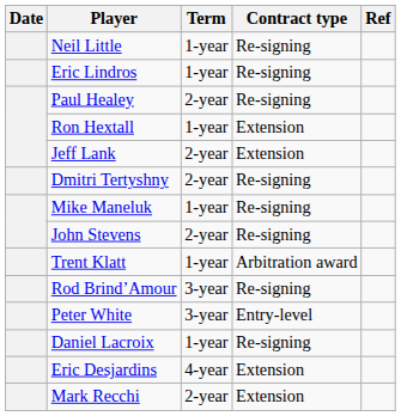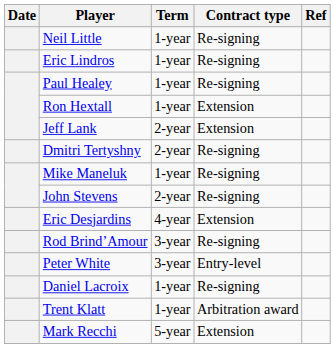 <table class="wikitable plainrowheaders">
 <tr style="background:#ddd; text-align:center;">
 <th>Date</th>
 <th>Player</th>
 <th>Term</th>
 <th>Contract type</th>
 <th>Ref</th>
 </tr>
 <tr>
 <th scope="row"></th>
 <td><a href='#'>Neil Little</a></td>
 <td>1-year</td>
 <td>Re-signing</td>
 <td></td>
 </tr>
 <tr>
 <th scope="row"></th>
 <td><a href='#'>Eric Lindros</a></td>
 <td>1-year</td>
 <td>Re-signing</td>
 <td></td>
 </tr>
 <tr>
 <th scope="row" rowspan=3></th>
 <td><a href='#'>Paul Healey</a></td>
-<td>2-year</td>
+<td>1-year</td>
 <td>Re-signing</td>
 <td></td>
 </tr>
 <tr>
 <td><a href='#'>Ron Hextall</a></td>
 <td>1-year</td>
 <td>Extension</td>
 <td></td>
 </tr>
 <tr>
 <td><a href='#'>Jeff Lank</a></td>
 <td>2-year</td>
 <td>Extension</td>
 <td></td>
 </tr>
 <tr>
 <th scope="row"></th>
 <td><a href='#'>Dmitri Tertyshny</a></td>
 <td>2-year</td>
 <td>Re-signing</td>
 <td></td>
 </tr>
 <tr>
 <th scope="row" rowspan=2></th>
 <td><a href='#'>Mike Maneluk</a></td>
 <td>1-year</td>
 <td>Re-signing</td>
 <td></td>
 </tr>
 <tr>
 <td><a href='#'>John Stevens</a></td>
 <td>2-year</td>
 <td>Re-signing</td>
 <td></td>
 </tr>
 <tr>
 <th scope="row"></th>
-<td><a href='#'>Trent Klatt</a></td>
-<td>1-year</td>
-<td>Arbitration award</td>
+<td><a href='#'>Eric Desjardins</a></td>
+<td>4-year</td>
+<td>Extension</td>
 <td></td>
 </tr>
 <tr>
 <th scope="row"></th>
 <td><a href='#'>Rod Brind’Amour</a></td>
 <td>3-year</td>
 <td>Re-signing</td>
 <td></td>
 </tr>
 <tr>
 <th scope="row"></th>
 <td><a href='#'>Peter White</a></td>
 <td>3-year</td>
 <td>Entry-level</td>
 <td></td>
 </tr>
 <tr>
 <th scope="row"></th>
 <td><a href='#'>Daniel Lacroix</a></td>
 <td>1-year</td>
 <td>Re-signing</td>
 <td></td>
 </tr>
 <tr>
 <th scope="row"></th>
-<td><a href='#'>Eric Desjardins</a></td>
-<td>4-year</td>
-<td>Extension</td>
+<td><a href='#'>Trent Klatt</a></td>
+<td>1-year</td>
+<td>Arbitration award</td>
 <td></td>
 </tr>
 <tr>
 <th scope="row"></th>
 <td><a href='#'>Mark Recchi</a></td>
-<td>2-year</td>
+<td>5-year</td>
 <td>Extension</td>
 <td></td>
 </tr>
 </table>
